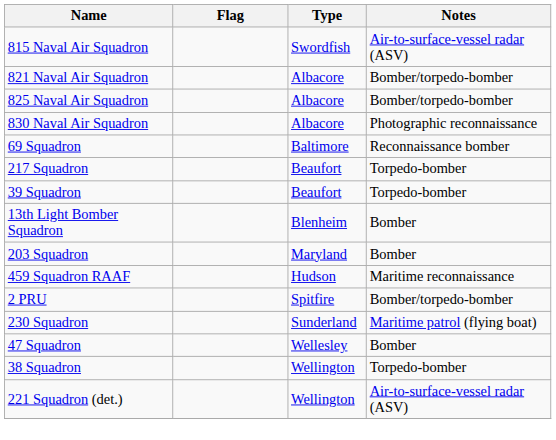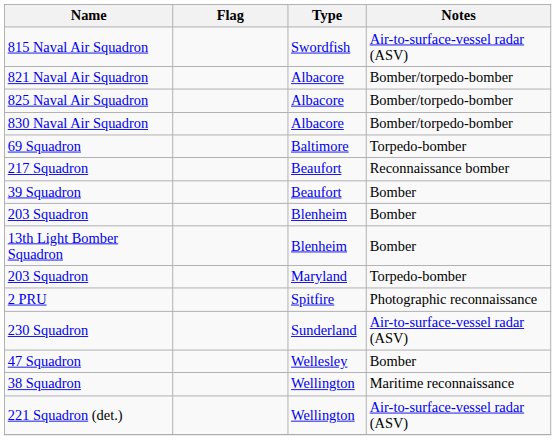 <table class="wikitable">
 <tr>
 <th scope="col" width="180px">Name</th>
 <th scope="col" width="120px">Flag</th>
 <th scope="col" width="80px">Type</th>
 <th>Notes</th>
 </tr>
 <tr>
 <td align="left"><a href='#'>815 Naval Air Squadron</a></td>
 <td align="left"></td>
 <td align="left"><a href='#'>Swordfish</a></td>
 <td align="left"><a href='#'>Air-to-surface-vessel radar</a> (ASV)</td>
 </tr>
 <tr>
 <td align="left"><a href='#'>821 Naval Air Squadron</a></td>
 <td align="left"></td>
 <td align="left"><a href='#'>Albacore</a></td>
 <td align="left">Bomber/torpedo-bomber</td>
 </tr>
 <tr>
 <td align="left"><a href='#'>825 Naval Air Squadron</a></td>
 <td align="left"></td>
 <td align="left"><a href='#'>Albacore</a></td>
 <td align="left">Bomber/torpedo-bomber</td>
 </tr>
 <tr>
 <td align="left"><a href='#'>830 Naval Air Squadron</a></td>
 <td align="left"></td>
 <td align="left"><a href='#'>Albacore</a></td>
-<td align="left">Photographic reconnaissance</td>
+<td align="left">Bomber/torpedo-bomber</td>
 </tr>
 <tr>
 <td align="left"><a href='#'>69 Squadron</a></td>
 <td align="left"></td>
 <td align="left"><a href='#'>Baltimore</a></td>
-<td align="left">Reconnaissance bomber</td>
+<td align="left">Torpedo-bomber</td>
 </tr>
 <tr>
 <td align="left"><a href='#'>217 Squadron</a></td>
 <td align="left"></td>
 <td align="left"><a href='#'>Beaufort</a></td>
-<td align="left">Torpedo-bomber</td>
+<td align="left">Reconnaissance bomber</td>
 </tr>
 <tr>
 <td align="left"><a href='#'>39 Squadron</a></td>
 <td align="left"></td>
 <td align="left"><a href='#'>Beaufort</a></td>
-<td align="left">Torpedo-bomber</td>
+<td align="left">Bomber</td>
+</tr>
+<tr>
+<td align="left"><a href='#'>203 Squadron</a></td>
+<td align="left"></td>
+<td align="left"><a href='#'>Blenheim</a></td>
+<td align="left">Bomber</td>
 </tr>
 <tr>
 <td align="left"><a href='#'>13th Light Bomber Squadron</a></td>
 <td align="left"></td>
 <td align="left"><a href='#'>Blenheim</a></td>
 <td align="left">Bomber</td>
 </tr>
 <tr>
 <td align="left"><a href='#'>203 Squadron</a></td>
 <td align="left"></td>
 <td align="left"><a href='#'>Maryland</a></td>
-<td align="left">Bomber</td>
-</tr>
-<tr>
-<td align="left"><a href='#'>459 Squadron RAAF</a></td>
-<td align="left"></td>
-<td align="left"><a href='#'>Hudson</a></td>
-<td align="left">Maritime reconnaissance</td>
+<td align="left">Torpedo-bomber</td>
 </tr>
 <tr>
 <td align="left"><a href='#'>2 PRU</a></td>
 <td align="left"></td>
 <td align="left"><a href='#'>Spitfire</a></td>
-<td align="left">Bomber/torpedo-bomber</td>
+<td align="left">Photographic reconnaissance</td>
 </tr>
 <tr>
 <td align="left"><a href='#'>230 Squadron</a></td>
 <td align="left"></td>
 <td align="left"><a href='#'>Sunderland</a></td>
-<td align="left"><a href='#'>Maritime patrol</a> (flying boat)</td>
+<td align="left"><a href='#'>Air-to-surface-vessel radar</a> (ASV)</td>
 </tr>
 <tr>
 <td align="left"><a href='#'>47 Squadron</a></td>
 <td align="left"></td>
 <td align="left"><a href='#'>Wellesley</a></td>
 <td align="left">Bomber</td>
 </tr>
 <tr>
 <td align="left"><a href='#'>38 Squadron</a></td>
 <td align="left"></td>
 <td align="left"><a href='#'>Wellington</a></td>
-<td align="left">Torpedo-bomber</td>
+<td align="left">Maritime reconnaissance</td>
 </tr>
 <tr>
 <td align="left"><a href='#'>221 Squadron</a> (det.)</td>
 <td align="left"></td>
 <td align="left"><a href='#'>Wellington</a></td>
 <td align="left"><a href='#'>Air-to-surface-vessel radar</a> (ASV)</td>
 </tr>
 <tr>
 </tr>
 </table>
